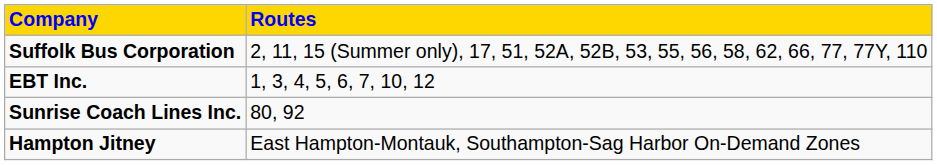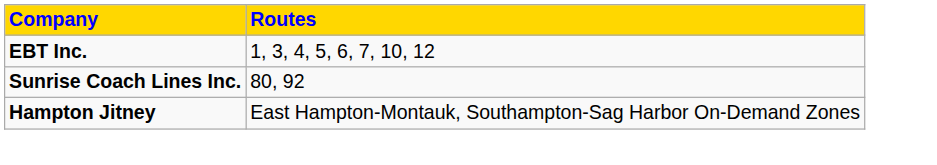 <table class="wikitable" style="font-size: 100%;" |>
 <tr>
 <td style="background:gold; color:blue; text-align:left;"><strong>Company</strong></td>
 <td style="background:gold; color:blue; text-align:left;"><strong>Routes</strong></td>
-</tr>
-<tr>
-<td><strong>Suffolk Bus Corporation</strong></td>
-<td>2, 11, 15 (Summer only), 17, 51, 52A, 52B, 53, 55, 56, 58, 62, 66, 77, 77Y, 110</td>
 </tr>
 <tr>
 <td><strong>EBT Inc.</strong></td>
 <td>1, 3, 4, 5, 6, 7, 10, 12</td>
 </tr>
 <tr>
 <td><strong>Sunrise Coach Lines Inc.</strong></td>
 <td>80, 92</td>
 </tr>
 <tr>
 <td><strong>Hampton Jitney</strong></td>
 <td>East Hampton-Montauk, Southampton-Sag Harbor On-Demand Zones</td>
 </tr>
 </table>
